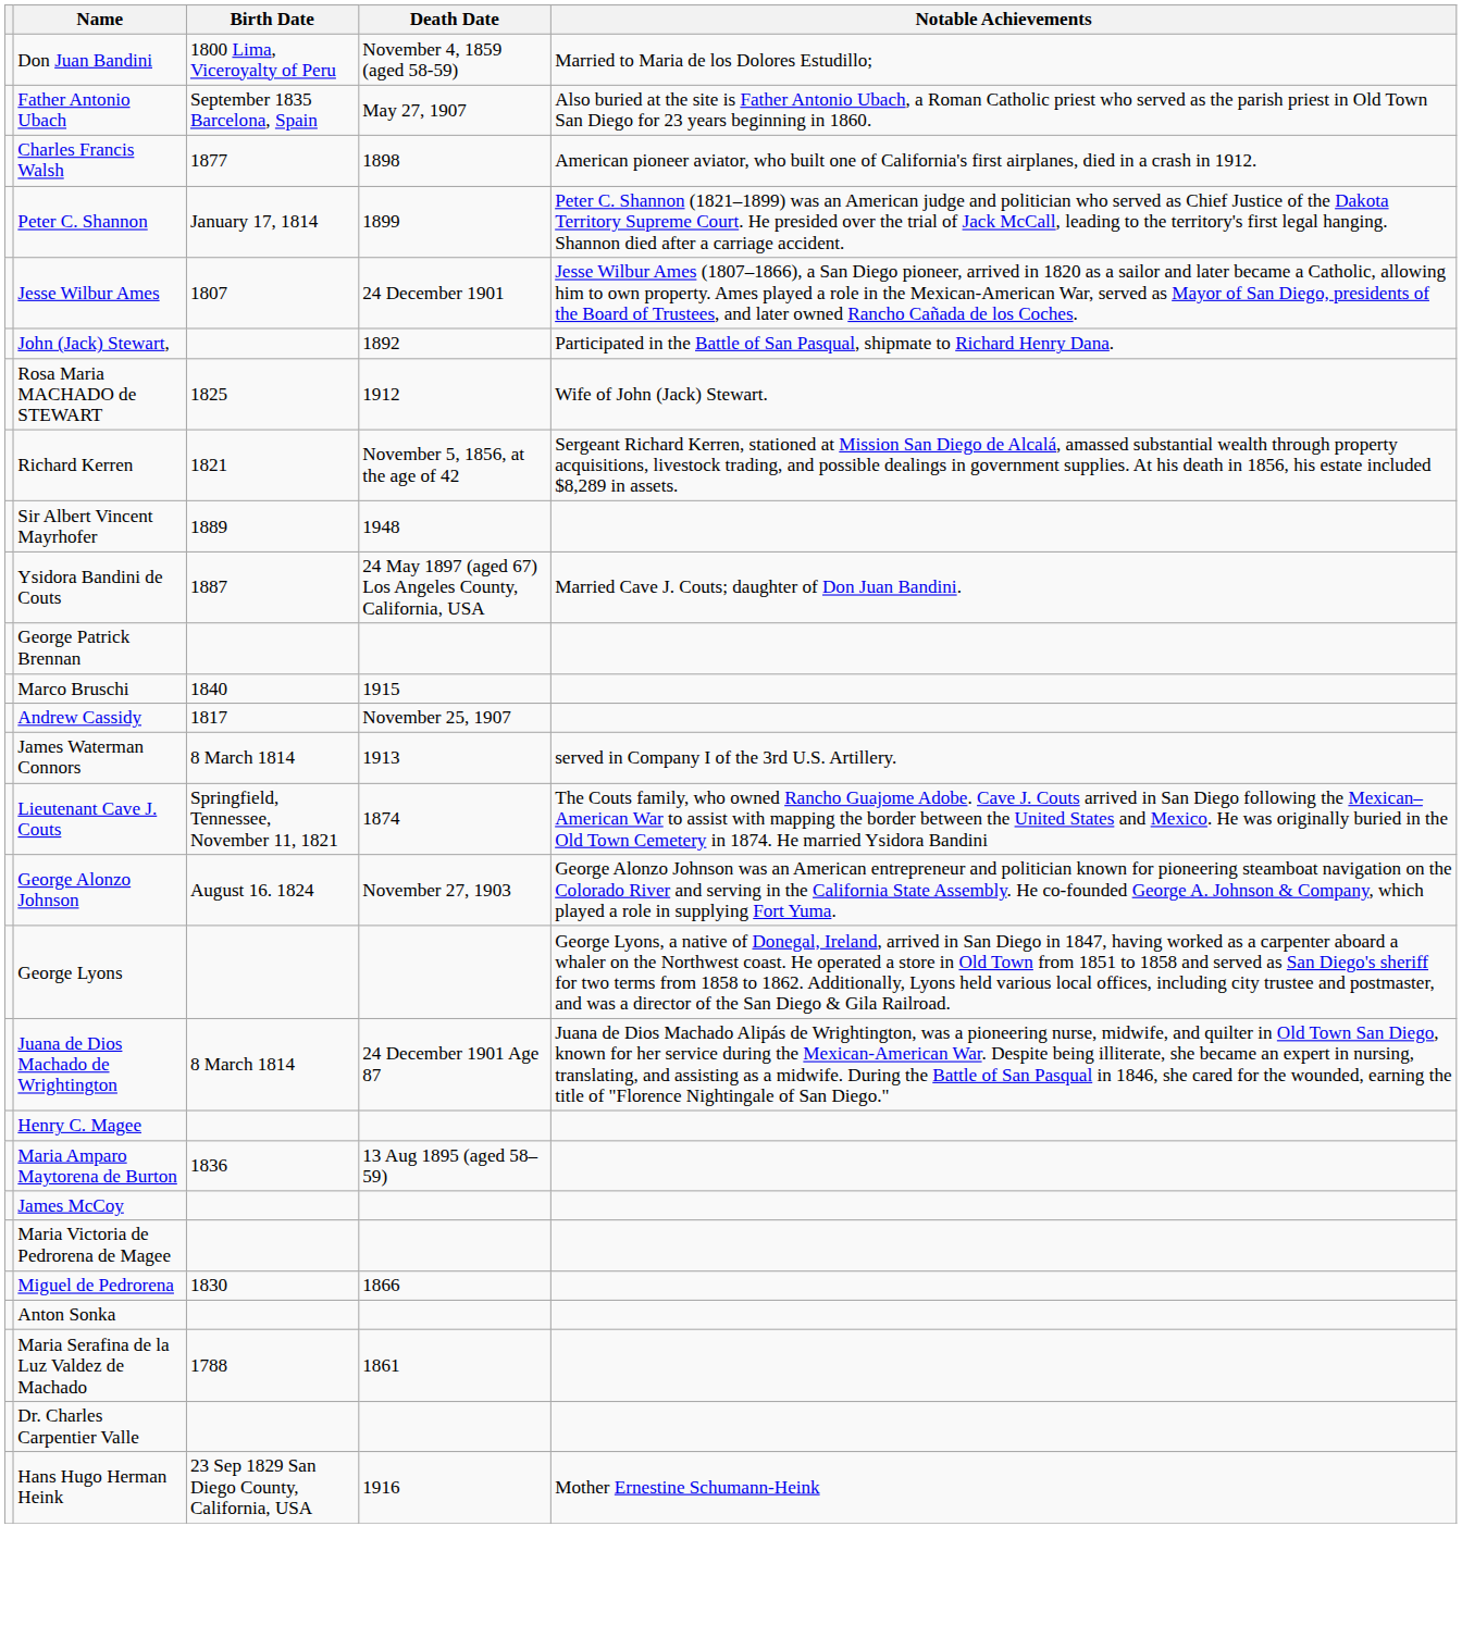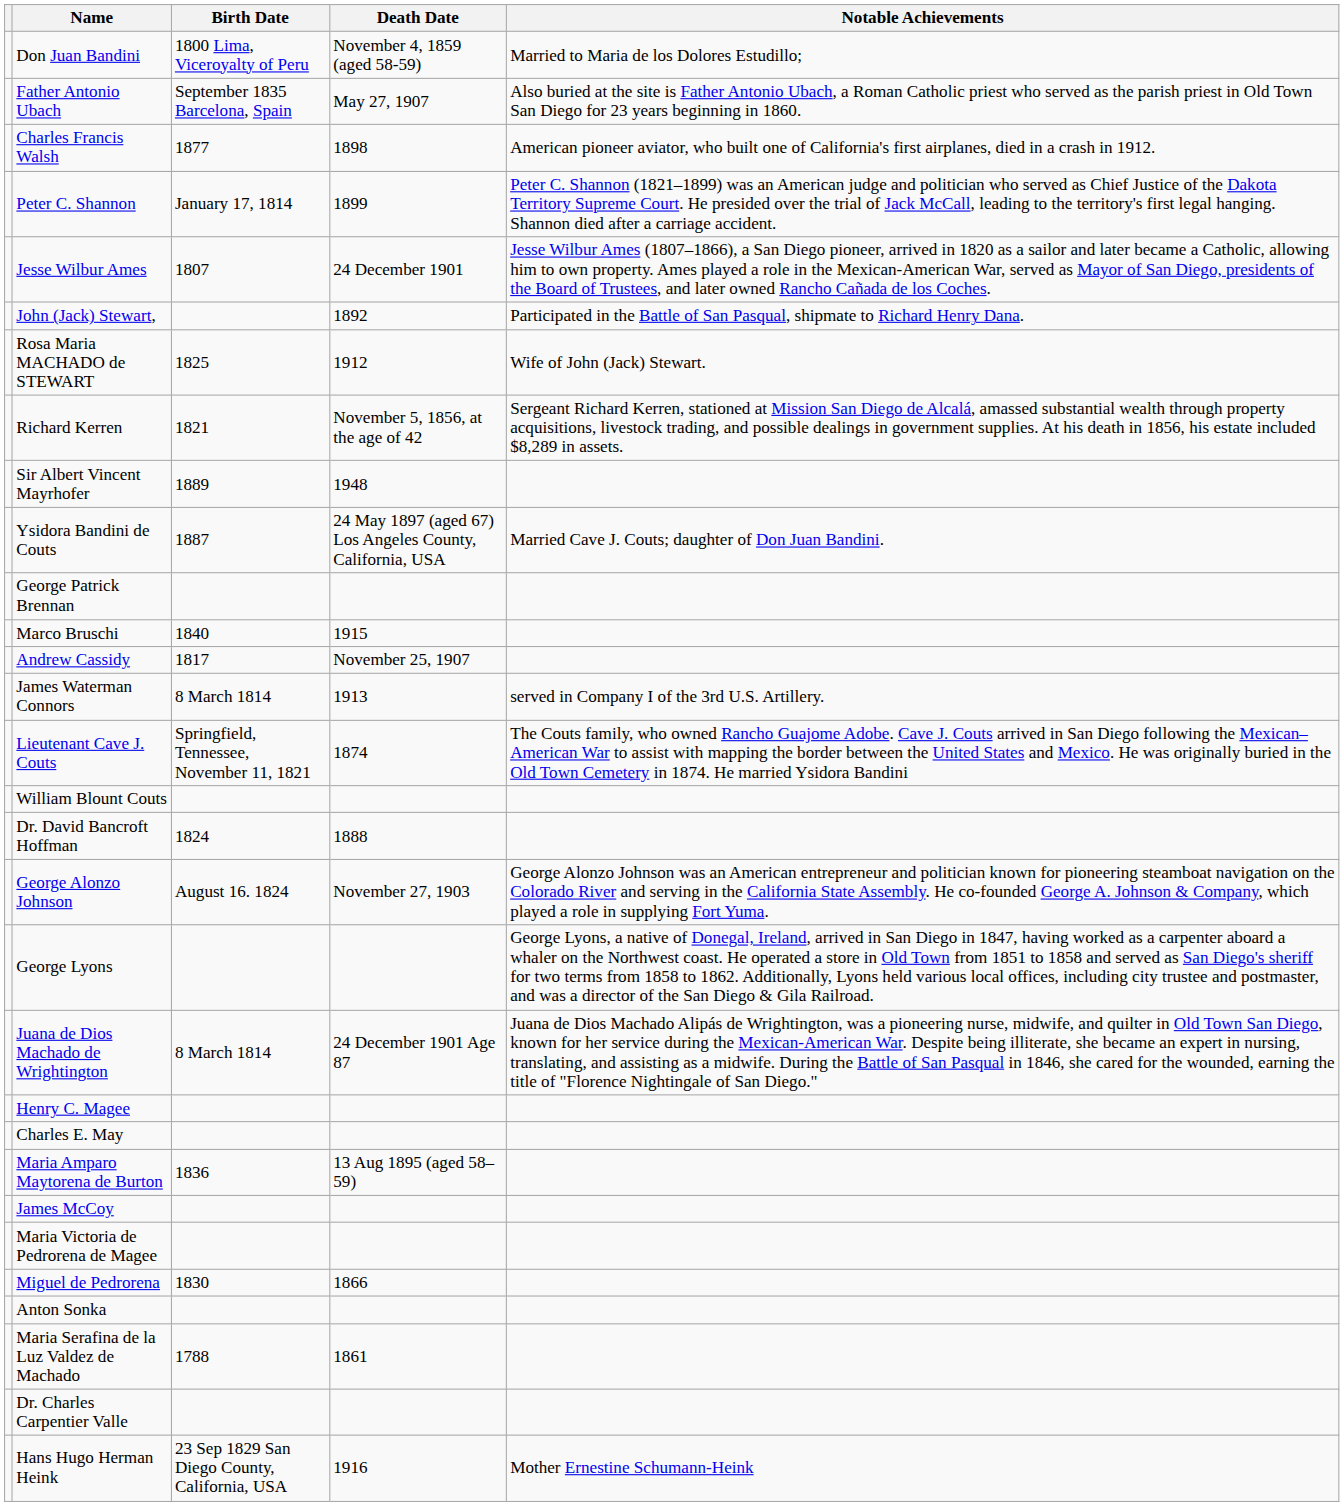 <table class="wikitable sortable">
 <tr>
 <th></th>
 <th>Name</th>
 <th>Birth Date</th>
 <th>Death Date</th>
 <th>Notable Achievements</th>
 </tr>
 <tr>
 <td></td>
 <td>Don <a href='#'>Juan Bandini</a></td>
 <td>1800 <a href='#'>Lima</a>, <a href='#'>Viceroyalty of Peru</a></td>
 <td>November 4, 1859 (aged 58-59)</td>
 <td>Married to Maria de los Dolores Estudillo;</td>
 </tr>
 <tr>
 <td></td>
 <td><a href='#'>Father Antonio Ubach</a></td>
 <td>September 1835 <a href='#'>Barcelona</a>, <a href='#'>Spain</a></td>
 <td>May 27, 1907</td>
 <td>Also buried at the site is <a href='#'>Father Antonio Ubach</a>, a Roman Catholic priest who served as the parish priest in Old Town San Diego for 23 years beginning in 1860.</td>
 </tr>
 <tr>
 <td></td>
 <td><a href='#'>Charles Francis Walsh</a></td>
 <td>1877</td>
 <td>1898</td>
 <td>American pioneer aviator, who built one of California's first airplanes, died in a crash in 1912.</td>
 </tr>
 <tr>
 <td></td>
 <td><a href='#'>Peter C. Shannon</a></td>
 <td>January 17, 1814</td>
 <td>1899</td>
 <td><a href='#'>Peter C. Shannon</a> (1821–1899) was an American judge and politician who served as Chief Justice of the <a href='#'>Dakota Territory Supreme Court</a>. He presided over the trial of <a href='#'>Jack McCall</a>, leading to the territory's first legal hanging. Shannon died after a carriage accident.</td>
 </tr>
 <tr>
 <td></td>
 <td><a href='#'>Jesse Wilbur Ames</a></td>
 <td>1807</td>
 <td>24 December 1901</td>
 <td><a href='#'>Jesse Wilbur Ames</a> (1807–1866), a San Diego pioneer, arrived in 1820 as a sailor and later became a Catholic, allowing him to own property. Ames played a role in the Mexican-American War, served as <a href='#'>Mayor of San Diego, presidents of the Board of Trustees</a>, and later owned <a href='#'>Rancho Cañada de los Coches</a>.</td>
 </tr>
 <tr>
 <td></td>
 <td><a href='#'>John (Jack) Stewart</a>,</td>
 <td></td>
 <td>1892</td>
 <td>Participated in the <a href='#'>Battle of San Pasqual</a>, shipmate to <a href='#'>Richard Henry Dana</a>.</td>
 </tr>
 <tr>
 <td></td>
 <td>Rosa Maria MACHADO de STEWART</td>
 <td>1825</td>
 <td>1912</td>
 <td>Wife of John (Jack) Stewart.</td>
 </tr>
 <tr>
 <td></td>
 <td>Richard Kerren</td>
 <td>1821</td>
 <td>November 5, 1856, at the age of 42</td>
 <td>Sergeant Richard Kerren, stationed at <a href='#'>Mission San Diego de Alcalá</a>, amassed substantial wealth through property acquisitions, livestock trading, and possible dealings in government supplies. At his death in 1856, his estate included $8,289 in assets.</td>
 </tr>
 <tr>
 <td></td>
 <td>Sir Albert Vincent Mayrhofer</td>
 <td>1889</td>
 <td>1948</td>
 <td></td>
 </tr>
 <tr>
 <td></td>
 <td>Ysidora Bandini de Couts</td>
 <td>1887</td>
 <td>24 May 1897 (aged 67) Los Angeles County, California, USA</td>
 <td>Married Cave J. Couts; daughter of <a href='#'>Don Juan Bandini</a>.</td>
 </tr>
 <tr>
 <td></td>
 <td>George Patrick Brennan</td>
 <td></td>
 <td></td>
 <td></td>
 </tr>
 <tr>
 <td></td>
 <td>Marco Bruschi</td>
 <td>1840</td>
 <td>1915</td>
 <td></td>
 </tr>
 <tr>
 <td></td>
 <td><a href='#'>Andrew Cassidy</a></td>
 <td>1817</td>
 <td>November 25, 1907</td>
 <td></td>
 </tr>
 <tr>
 <td></td>
 <td>James Waterman Connors</td>
 <td>8 March 1814</td>
 <td>1913</td>
 <td>served in Company I of the 3rd U.S. Artillery.</td>
 </tr>
 <tr>
 <td></td>
 <td><a href='#'>Lieutenant Cave J. Couts</a></td>
 <td>Springfield, Tennessee, November 11, 1821</td>
 <td>1874</td>
 <td>The Couts family, who owned <a href='#'>Rancho Guajome Adobe</a>. <a href='#'>Cave J. Couts</a> arrived in San Diego following the <a href='#'>Mexican–American War</a> to assist with mapping the border between the <a href='#'>United States</a> and <a href='#'>Mexico</a>. He was originally buried in the <a href='#'>Old Town Cemetery</a> in 1874. He married Ysidora Bandini</td>
 </tr>
 <tr>
 <td></td>
+<td>William Blount Couts</td>
+<td></td>
+<td></td>
+<td></td>
+</tr>
+<tr>
+<td></td>
+<td>Dr. David Bancroft Hoffman</td>
+<td>1824</td>
+<td>1888</td>
+<td></td>
+</tr>
+<tr>
+<td></td>
 <td><a href='#'>George Alonzo Johnson</a></td>
 <td>August 16. 1824</td>
 <td>November 27, 1903</td>
 <td>George Alonzo Johnson was an American entrepreneur and politician known for pioneering steamboat navigation on the <a href='#'>Colorado River</a> and serving in the <a href='#'>California State Assembly</a>. He co-founded <a href='#'>George A. Johnson & Company</a>, which played a role in supplying <a href='#'>Fort Yuma</a>.</td>
 </tr>
 <tr>
 <td></td>
 <td>George Lyons</td>
 <td></td>
 <td></td>
 <td>George Lyons, a native of <a href='#'>Donegal, Ireland</a>, arrived in San Diego in 1847, having worked as a carpenter aboard a whaler on the Northwest coast. He operated a store in <a href='#'>Old Town</a> from 1851 to 1858 and served as <a href='#'>San Diego's sheriff</a> for two terms from 1858 to 1862. Additionally, Lyons held various local offices, including city trustee and postmaster, and was a director of the San Diego & Gila Railroad.</td>
 </tr>
 <tr>
 <td></td>
 <td><a href='#'>Juana de Dios Machado de Wrightington</a></td>
 <td>8 March 1814</td>
 <td>24 December 1901 Age 87</td>
 <td>Juana de Dios Machado Alipás de Wrightington, was a pioneering nurse, midwife, and quilter in <a href='#'>Old Town San Diego</a>, known for her service during the <a href='#'>Mexican-American War</a>. Despite being illiterate, she became an expert in nursing, translating, and assisting as a midwife. During the <a href='#'>Battle of San Pasqual</a> in 1846, she cared for the wounded, earning the title of "Florence Nightingale of San Diego."</td>
 </tr>
 <tr>
 <td></td>
 <td><a href='#'>Henry C. Magee</a></td>
+<td></td>
+<td></td>
+<td></td>
+</tr>
+<tr>
+<td></td>
+<td>Charles E. May</td>
 <td></td>
 <td></td>
 <td></td>
 </tr>
 <tr>
 <td></td>
 <td><a href='#'>Maria Amparo Maytorena de Burton</a></td>
 <td>1836</td>
 <td>13 Aug 1895 (aged 58–59)</td>
 <td></td>
 </tr>
 <tr>
 <td></td>
 <td><a href='#'>James McCoy</a></td>
 <td></td>
 <td></td>
 <td></td>
 </tr>
 <tr>
 <td></td>
 <td>Maria Victoria de Pedrorena de Magee</td>
 <td></td>
 <td></td>
 <td></td>
 </tr>
 <tr>
 <td></td>
 <td><a href='#'>Miguel de Pedrorena</a></td>
 <td>1830</td>
 <td>1866</td>
 <td></td>
 </tr>
 <tr>
 <td></td>
 <td>Anton Sonka</td>
 <td></td>
 <td></td>
 <td></td>
 </tr>
 <tr>
 <td></td>
 <td>Maria Serafina de la Luz Valdez de Machado</td>
 <td>1788</td>
 <td>1861</td>
 <td></td>
 </tr>
 <tr>
 <td></td>
 <td>Dr. Charles Carpentier Valle</td>
 <td></td>
 <td></td>
 <td></td>
 </tr>
 <tr>
 <td></td>
 <td>Hans Hugo Herman Heink</td>
 <td>23 Sep 1829 San Diego County, California, USA</td>
 <td>1916</td>
 <td>Mother <a href='#'>Ernestine Schumann-Heink</a></td>
 </tr>
 </table>
